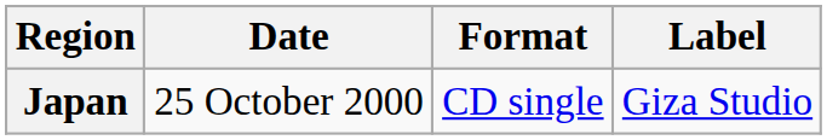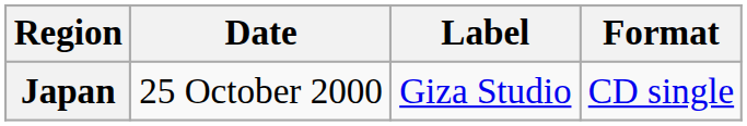 <table class="wikitable sortable plainrowheaders">
 <tr>
 <th scope="col">Region</th>
 <th scope="col">Date</th>
+<th scope="col">Label</th>
 <th scope="col">Format</th>
-<th scope="col">Label</th>
 </tr>
 <tr>
 <th scope="row">Japan</th>
 <td>25 October 2000</td>
+<td><a href='#'>Giza Studio</a></td>
 <td><a href='#'>CD single</a></td>
-<td><a href='#'>Giza Studio</a></td>
 </tr>
 </table>
